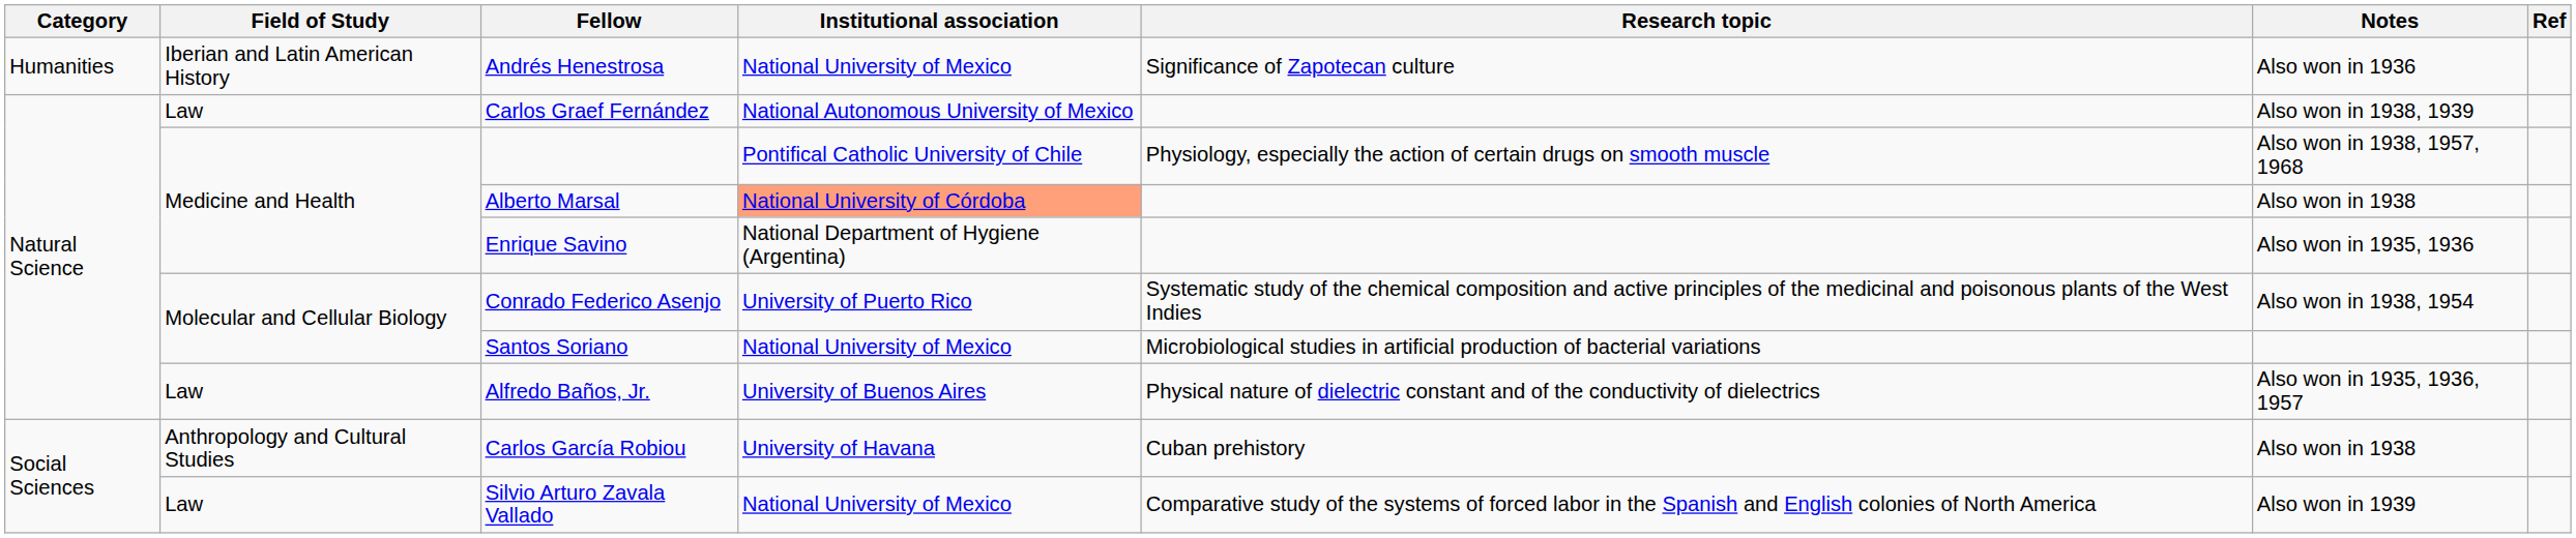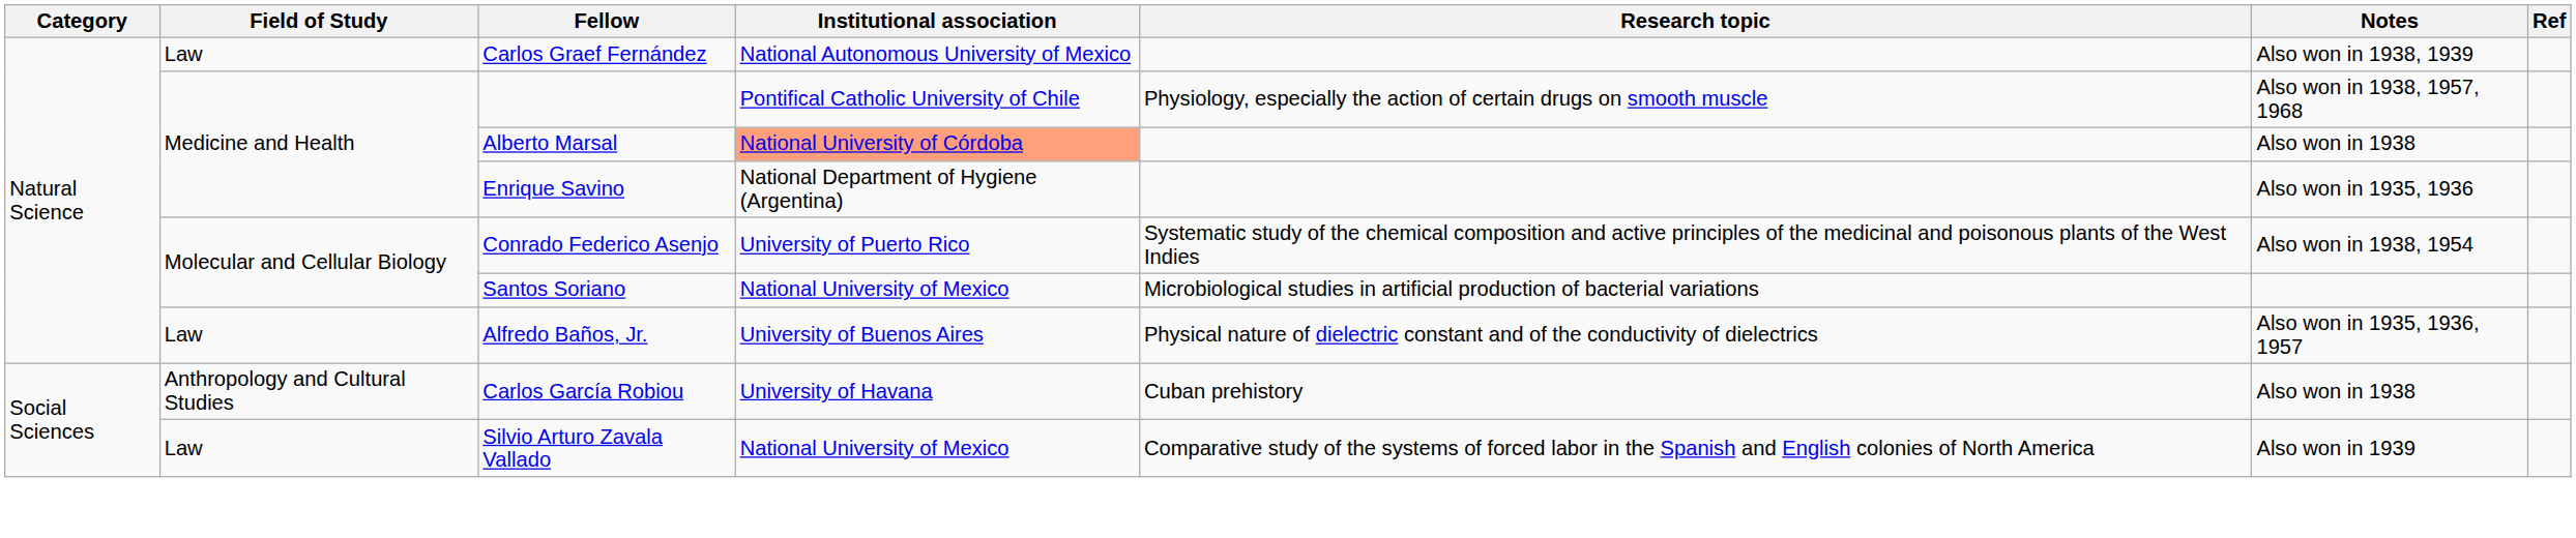 <table class="wikitable sortable">
 <tr>
 <th>Category</th>
 <th>Field of Study</th>
 <th>Fellow</th>
 <th>Institutional association </th>
 <th>Research topic</th>
 <th>Notes</th>
 <th class="unsortable">Ref</th>
-</tr>
-<tr>
-<td>Humanities</td>
-<td>Iberian and Latin American History</td>
-<td><a href='#'>Andrés Henestrosa</a></td>
-<td><a href='#'>National University of Mexico</a></td>
-<td>Significance of <a href='#'>Zapotecan</a> culture</td>
-<td>Also won in 1936</td>
-<td></td>
 </tr>
 <tr>
 <td rowspan="7">Natural Science</td>
 <td>Law</td>
 <td><a href='#'>Carlos Graef Fernández</a></td>
 <td><a href='#'>National Autonomous University of Mexico</a></td>
 <td></td>
 <td>Also won in 1938, 1939</td>
 <td></td>
 </tr>
 <tr>
 <td rowspan="3">Medicine and Health</td>
 <td></td>
 <td><a href='#'>Pontifical Catholic University of Chile</a></td>
 <td>Physiology, especially the action of certain drugs on <a href='#'>smooth muscle</a></td>
 <td>Also won in 1938, 1957, 1968</td>
 <td></td>
 </tr>
 <tr>
 <td><a href='#'>Alberto Marsal</a></td>
 <td style="background: lightsalmon;"><a href='#'>National University of Córdoba</a></td>
 <td></td>
 <td>Also won in 1938</td>
 <td></td>
 </tr>
 <tr>
 <td><a href='#'>Enrique Savino</a></td>
 <td>National Department of Hygiene (Argentina)</td>
 <td></td>
 <td>Also won in 1935, 1936</td>
 <td></td>
 </tr>
 <tr>
 <td rowspan="2">Molecular and Cellular Biology</td>
 <td><a href='#'>Conrado Federico Asenjo</a></td>
 <td><a href='#'>University of Puerto Rico</a></td>
 <td>Systematic study of the chemical composition and active principles of the medicinal and poisonous plants of the West Indies</td>
 <td>Also won in 1938, 1954</td>
 <td></td>
 </tr>
 <tr>
 <td><a href='#'>Santos Soriano</a></td>
 <td><a href='#'>National University of Mexico</a></td>
 <td>Microbiological studies in artificial production of bacterial variations</td>
 <td></td>
 <td></td>
 </tr>
 <tr>
 <td>Law</td>
 <td><a href='#'>Alfredo Baños, Jr.</a></td>
 <td><a href='#'>University of Buenos Aires</a></td>
 <td>Physical nature of <a href='#'>dielectric</a> constant and of the conductivity of dielectrics</td>
 <td>Also won in 1935, 1936, 1957</td>
 <td></td>
 </tr>
 <tr>
 <td rowspan="2">Social Sciences</td>
 <td>Anthropology and Cultural Studies</td>
 <td><a href='#'>Carlos García Robiou</a></td>
 <td><a href='#'>University of Havana</a></td>
 <td>Cuban prehistory</td>
 <td>Also won in 1938</td>
 <td></td>
 </tr>
 <tr>
 <td>Law</td>
 <td><a href='#'>Silvio Arturo Zavala Vallado</a></td>
 <td><a href='#'>National University of Mexico</a></td>
 <td>Comparative study of the systems of forced labor in the <a href='#'>Spanish</a> and <a href='#'>English</a> colonies of North America</td>
 <td>Also won in 1939</td>
 <td></td>
 </tr>
 </table>
